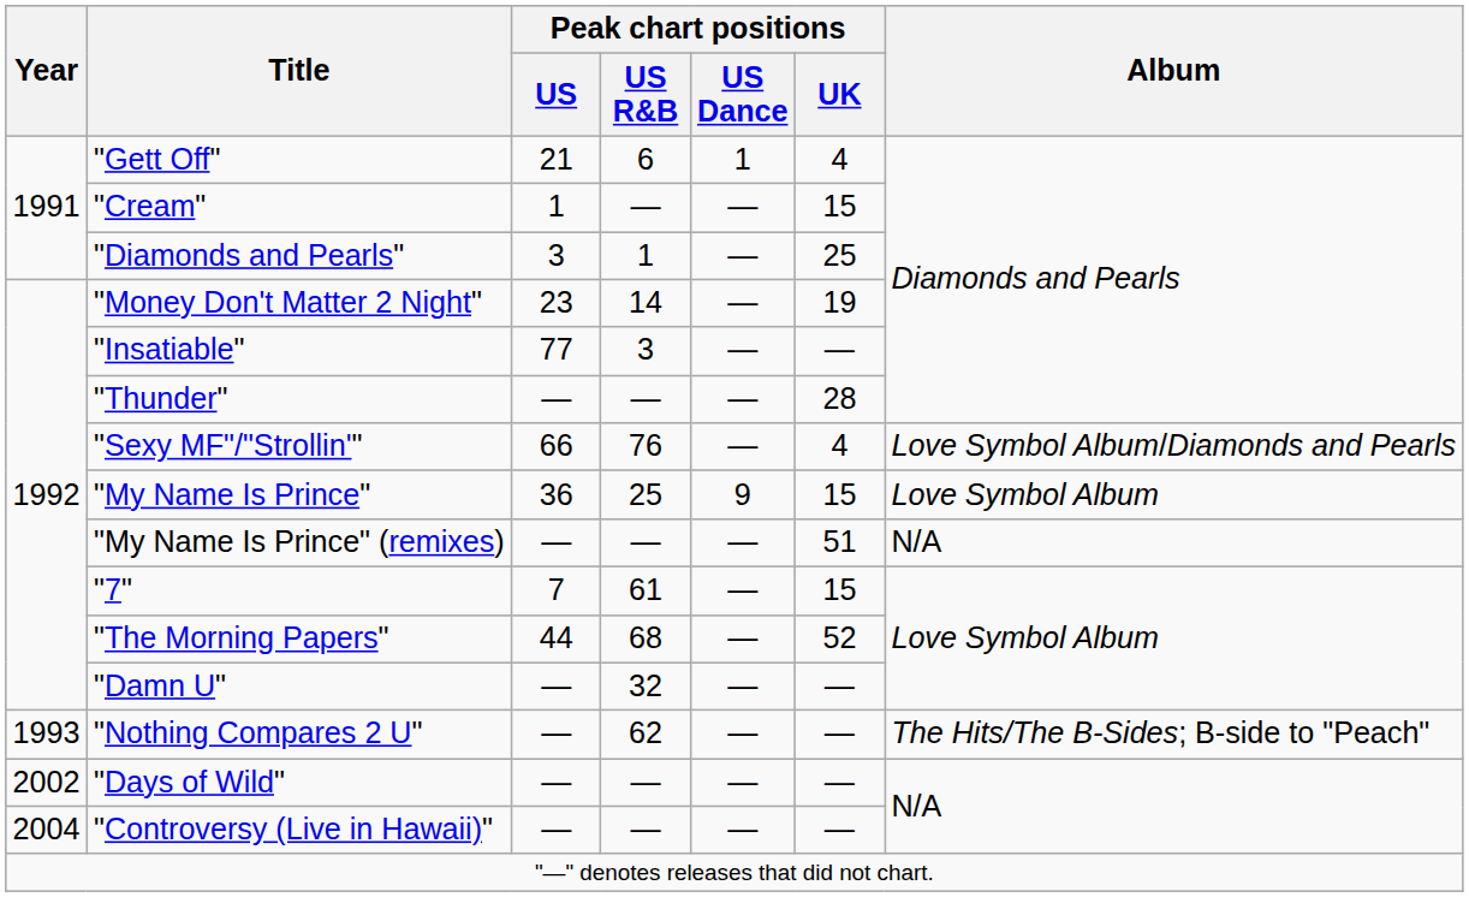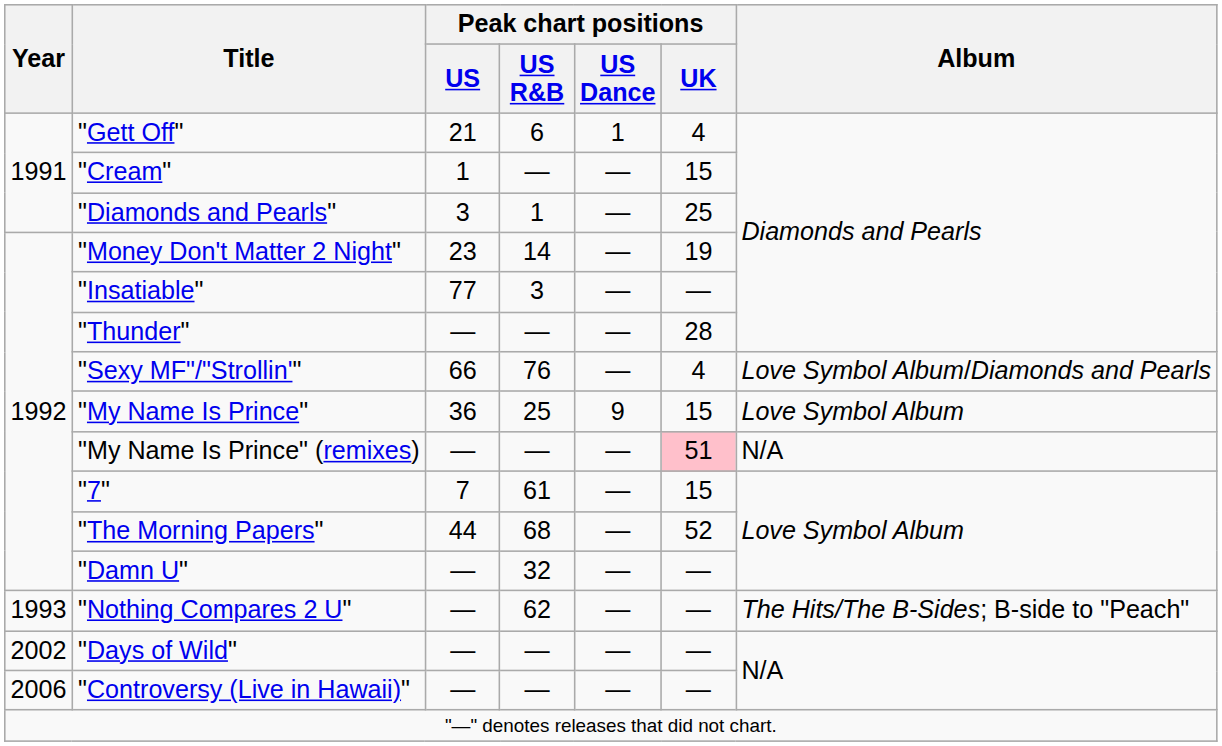 <table class="wikitable">
 <tr>
 <th scope="col" rowspan="2">Year</th>
 <th scope="col" rowspan="2">Title</th>
 <th scope="col" colspan="4">Peak chart positions</th>
 <th scope="col" rowspan="2">Album</th>
 </tr>
 <tr>
 <th align="center" width="40"><a href='#'>US</a><br></th>
 <th align="center" width="40"><a href='#'>US R&B</a><br></th>
 <th align="center" width="40"><a href='#'>US Dance</a><br></th>
 <th align="center" width="40"><a href='#'>UK</a><br></th>
 </tr>
 <tr>
 <td align="center" rowspan="3">1991</td>
 <td align="left">"<a href='#'>Gett Off</a>"</td>
 <td align="center">21</td>
 <td align="center">6</td>
 <td align="center">1</td>
 <td align="center">4</td>
 <td align="left" rowspan="6"><em>Diamonds and Pearls</em></td>
 </tr>
 <tr>
 <td align="left">"<a href='#'>Cream</a>"</td>
 <td align="center">1</td>
 <td align="center">—</td>
 <td align="center">—</td>
 <td align="center">15</td>
 </tr>
 <tr>
 <td align="left">"<a href='#'>Diamonds and Pearls</a>" <br></td>
 <td align="center">3</td>
 <td align="center">1</td>
 <td align="center">—</td>
 <td align="center">25</td>
 </tr>
 <tr>
 <td align="center" rowspan="9">1992</td>
 <td align="left">"<a href='#'>Money Don't Matter 2 Night</a>" <br></td>
 <td align="center">23</td>
 <td align="center">14</td>
 <td align="center">—</td>
 <td align="center">19</td>
 </tr>
 <tr>
 <td align="left">"<a href='#'>Insatiable</a>"</td>
 <td align="center">77</td>
 <td align="center">3</td>
 <td align="center">—</td>
 <td align="center">—</td>
 </tr>
 <tr>
 <td align="left">"<a href='#'>Thunder</a>"</td>
 <td align="center">—</td>
 <td align="center">—</td>
 <td align="center">—</td>
 <td align="center">28</td>
 </tr>
 <tr>
 <td align="left">"<a href='#'>Sexy MF"/"Strollin'</a>"</td>
 <td align="center">66</td>
 <td align="center">76</td>
 <td align="center">—</td>
 <td align="center">4</td>
 <td align="left"><em>Love Symbol Album</em>/<em>Diamonds and Pearls</em></td>
 </tr>
 <tr>
 <td align="left">"<a href='#'>My Name Is Prince</a>" <br></td>
 <td align="center">36</td>
 <td align="center">25</td>
 <td align="center">9</td>
 <td align="center">15</td>
 <td align="left"><em>Love Symbol Album</em></td>
 </tr>
 <tr>
 <td align="left">"My Name Is Prince" (<a href='#'>remixes</a>) <br></td>
 <td align="center">—</td>
 <td align="center">—</td>
 <td align="center">—</td>
-<td align="center">51</td>
+<td align="center" style="background: pink;">51</td>
 <td align="left">N/A</td>
 </tr>
 <tr>
 <td align="left">"<a href='#'>7</a>"</td>
 <td align="center">7</td>
 <td align="center">61</td>
 <td align="center">—</td>
 <td align="center">15</td>
 <td align="left" rowspan="3"><em>Love Symbol Album</em></td>
 </tr>
 <tr>
 <td align="left">"<a href='#'>The Morning Papers</a>" <br></td>
 <td align="center">44</td>
 <td align="center">68</td>
 <td align="center">—</td>
 <td align="center">52</td>
 </tr>
 <tr>
 <td align="left">"<a href='#'>Damn U</a>"</td>
 <td align="center">—</td>
 <td align="center">32</td>
 <td align="center">—</td>
 <td align="center">—</td>
 </tr>
 <tr>
 <td align="center">1993</td>
 <td align="left">"<a href='#'>Nothing Compares 2 U</a>"</td>
 <td align="center">—</td>
 <td align="center">62</td>
 <td align="center">—</td>
 <td align="center">—</td>
 <td align="left"><em>The Hits/The B-Sides</em>; B-side to "Peach"</td>
 </tr>
 <tr>
 <td align="center">2002</td>
 <td align="left">"<a href='#'>Days of Wild</a>"</td>
 <td align="center">—</td>
 <td align="center">—</td>
 <td align="center">—</td>
 <td align="center">—</td>
 <td align="left" rowspan=2>N/A</td>
 </tr>
 <tr>
-<td align="center">2004</td>
+<td align="center">2006</td>
 <td align="left">"<a href='#'>Controversy (Live in Hawaii)</a>"</td>
 <td align="center">—</td>
 <td align="center">—</td>
 <td align="center">—</td>
 <td align="center">—</td>
 </tr>
 <tr>
 <td colspan="7" style="text-align:center; font-size:9pt;">"—" denotes releases that did not chart.</td>
 </tr>
 </table>
